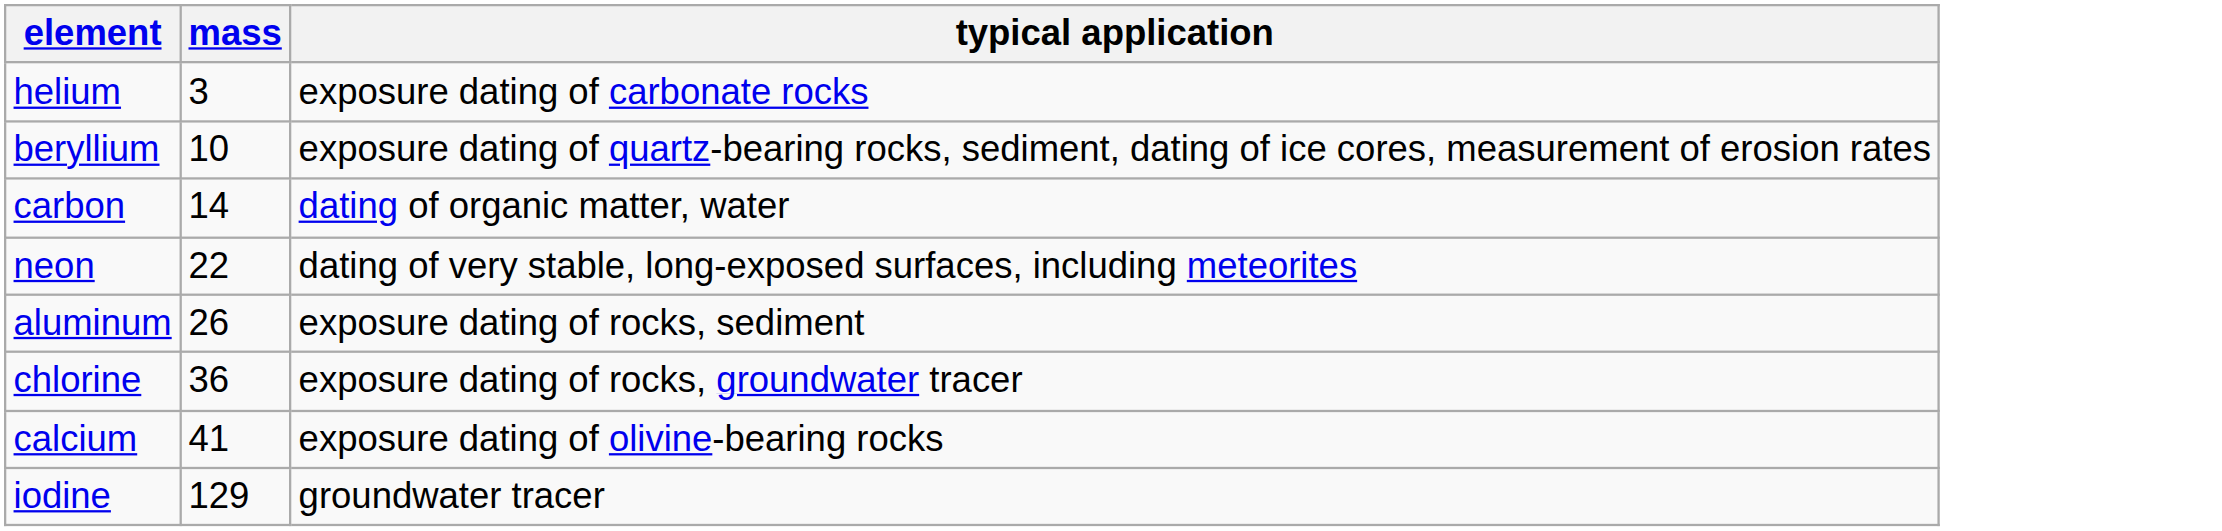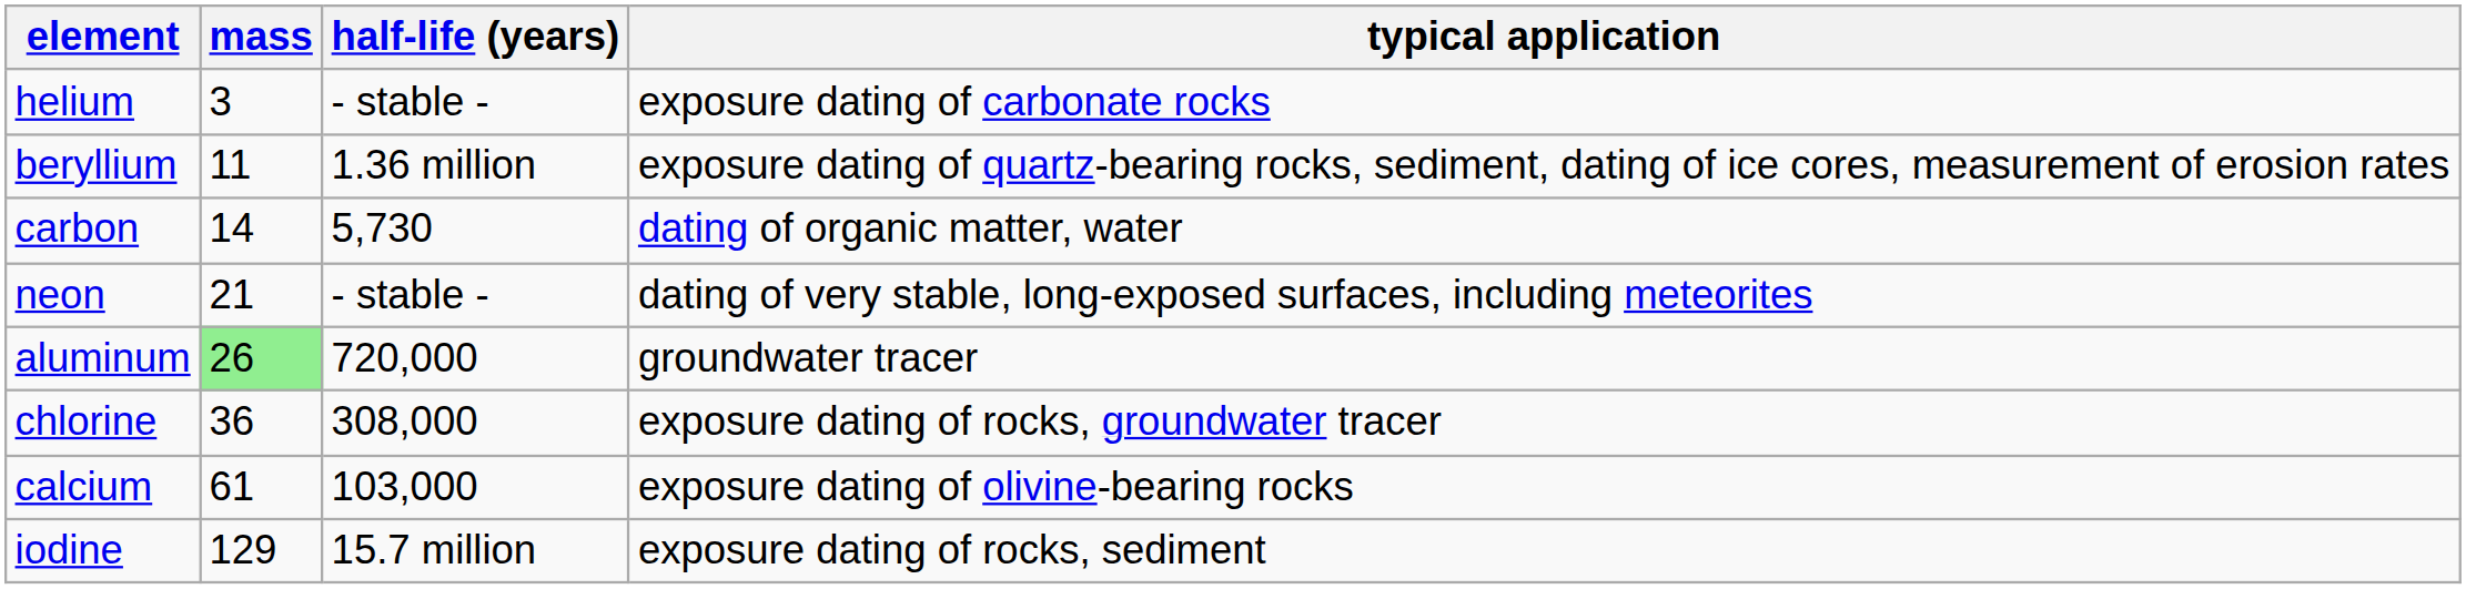 <table class="wikitable">
 <tr>
 <th><a href='#'>element</a></th>
 <th><a href='#'>mass</a></th>
+<th><a href='#'>half-life</a> (years)</th>
 <th>typical application</th>
 </tr>
 <tr>
 <td><a href='#'>helium</a></td>
 <td>3</td>
+<td>- stable -</td>
 <td>exposure dating of <a href='#'>carbonate rocks</a></td>
 </tr>
 <tr>
 <td><a href='#'>beryllium</a></td>
-<td>10</td>
+<td>11</td>
+<td>1.36 million</td>
 <td>exposure dating of <a href='#'>quartz</a>-bearing rocks, sediment, dating of ice cores, measurement of erosion rates</td>
 </tr>
 <tr>
 <td><a href='#'>carbon</a></td>
 <td>14</td>
+<td>5,730</td>
 <td><a href='#'>dating</a> of organic matter, water</td>
 </tr>
 <tr>
 <td><a href='#'>neon</a></td>
-<td>22</td>
+<td>21</td>
+<td>- stable -</td>
 <td>dating of very stable, long-exposed surfaces, including <a href='#'>meteorites</a></td>
 </tr>
 <tr>
 <td><a href='#'>aluminum</a></td>
-<td>26</td>
-<td>exposure dating of rocks, sediment</td>
+<td style="background: lightgreen;">26</td>
+<td>720,000</td>
+<td>groundwater tracer</td>
 </tr>
 <tr>
 <td><a href='#'>chlorine</a></td>
 <td>36</td>
+<td>308,000</td>
 <td>exposure dating of rocks, <a href='#'>groundwater</a> tracer</td>
 </tr>
 <tr>
 <td><a href='#'>calcium</a></td>
-<td>41</td>
+<td>61</td>
+<td>103,000</td>
 <td>exposure dating of <a href='#'>olivine</a>-bearing rocks</td>
 </tr>
 <tr>
 <td><a href='#'>iodine</a></td>
 <td>129</td>
-<td>groundwater tracer</td>
+<td>15.7 million</td>
+<td>exposure dating of rocks, sediment</td>
 </tr>
 </table>
